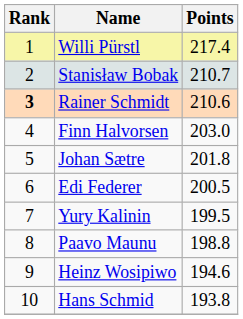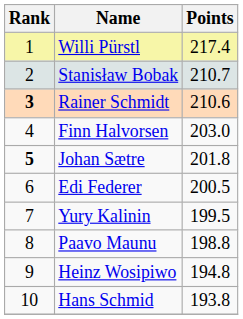 <table class="wikitable sortable">
 <tr>
 <th align=Center>Rank</th>
 <th>Name</th>
 <th>Points</th>
 </tr>
 <tr style="background:#F7F6A8">
 <td align=center>1</td>
 <td> <a href='#'>Willi Pürstl</a></td>
 <td align=center>217.4</td>
 </tr>
 <tr style="background: #DCE5E5;">
 <td align=center>2</td>
 <td> <a href='#'>Stanisław Bobak</a></td>
 <td align=center>210.7</td>
 </tr>
 <tr style="background: #FFDAB9;">
 <td align=center><strong>3</strong></td>
 <td> <a href='#'>Rainer Schmidt</a></td>
 <td align=center>210.6</td>
 </tr>
 <tr>
 <td align=center>4</td>
 <td> <a href='#'>Finn Halvorsen</a></td>
 <td align=center>203.0</td>
 </tr>
 <tr>
-<td align=center>5</td>
+<td align=center><strong>5</strong></td>
 <td> <a href='#'>Johan Sætre</a></td>
 <td align=center>201.8</td>
 </tr>
 <tr>
 <td align=center>6</td>
 <td> <a href='#'>Edi Federer</a></td>
 <td align=center>200.5</td>
 </tr>
 <tr>
 <td align=center>7</td>
 <td> <a href='#'>Yury Kalinin</a></td>
 <td align=center>199.5</td>
 </tr>
 <tr>
 <td align=center>8</td>
 <td> <a href='#'>Paavo Maunu</a></td>
 <td align=center>198.8</td>
 </tr>
 <tr>
 <td align=center>9</td>
 <td> <a href='#'>Heinz Wosipiwo</a></td>
-<td align=center>194.6</td>
+<td align=center>194.8</td>
 </tr>
 <tr>
 <td align=center>10</td>
 <td> <a href='#'>Hans Schmid</a></td>
 <td align=center>193.8</td>
 </tr>
 <tr>
 </tr>
 </table>
